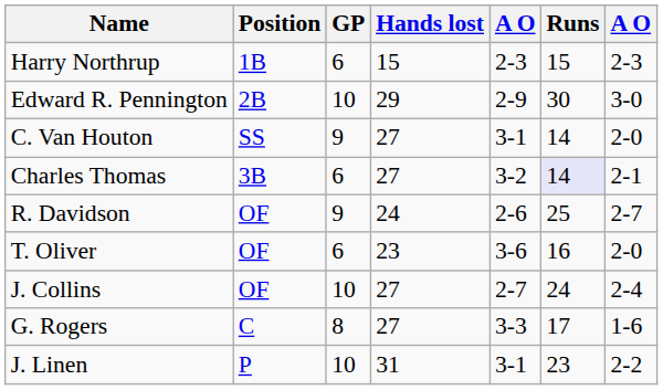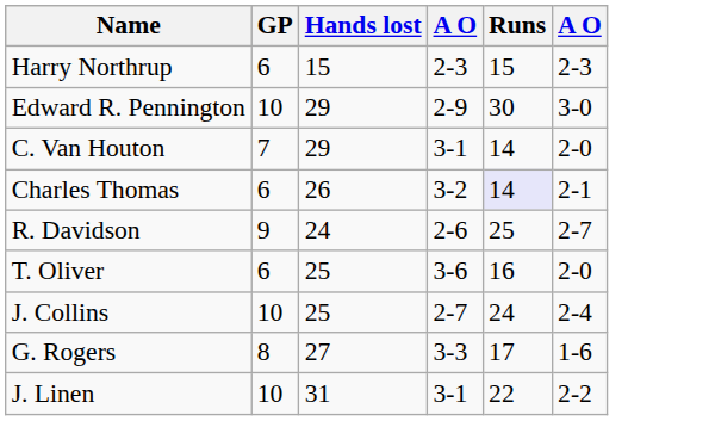 <table class="wikitable">
 <tr bgcolor="#CCCCCCC">
 <th>Name</th>
-<th>Position</th>
 <th>GP</th>
 <th><a href='#'>Hands lost</a></th>
 <th><a href='#'>A O</a></th>
 <th>Runs</th>
 <th><a href='#'>A O</a></th>
 </tr>
 <tr>
 <td>Harry Northrup</td>
-<td><a href='#'>1B</a></td>
 <td>6</td>
 <td>15</td>
 <td>2-3</td>
 <td>15</td>
 <td>2-3</td>
 </tr>
 <tr>
 <td>Edward R. Pennington</td>
-<td><a href='#'>2B</a></td>
 <td>10</td>
 <td>29</td>
 <td>2-9</td>
 <td>30</td>
 <td>3-0</td>
 </tr>
 <tr>
 <td>C. Van Houton</td>
-<td><a href='#'>SS</a></td>
-<td>9</td>
-<td>27</td>
+<td>7</td>
+<td>29</td>
 <td>3-1</td>
 <td>14</td>
 <td>2-0</td>
 </tr>
 <tr>
 <td>Charles Thomas</td>
-<td><a href='#'>3B</a></td>
 <td>6</td>
-<td>27</td>
+<td>26</td>
 <td>3-2</td>
 <td style="background: lavender;">14</td>
 <td>2-1</td>
 </tr>
 <tr>
 <td>R. Davidson</td>
-<td><a href='#'>OF</a></td>
 <td>9</td>
 <td>24</td>
 <td>2-6</td>
 <td>25</td>
 <td>2-7</td>
 </tr>
 <tr>
 <td>T. Oliver</td>
-<td><a href='#'>OF</a></td>
 <td>6</td>
-<td>23</td>
+<td>25</td>
 <td>3-6</td>
 <td>16</td>
 <td>2-0</td>
 </tr>
 <tr>
 <td>J. Collins</td>
-<td><a href='#'>OF</a></td>
 <td>10</td>
-<td>27</td>
+<td>25</td>
 <td>2-7</td>
 <td>24</td>
 <td>2-4</td>
 </tr>
 <tr>
 <td>G. Rogers</td>
-<td><a href='#'>C</a></td>
 <td>8</td>
 <td>27</td>
 <td>3-3</td>
 <td>17</td>
 <td>1-6</td>
 </tr>
 <tr>
 <td>J. Linen</td>
-<td><a href='#'>P</a></td>
 <td>10</td>
 <td>31</td>
 <td>3-1</td>
-<td>23</td>
+<td>22</td>
 <td>2-2</td>
 </tr>
 </table>
